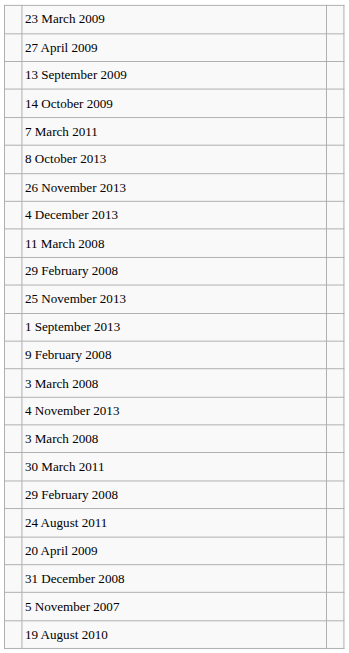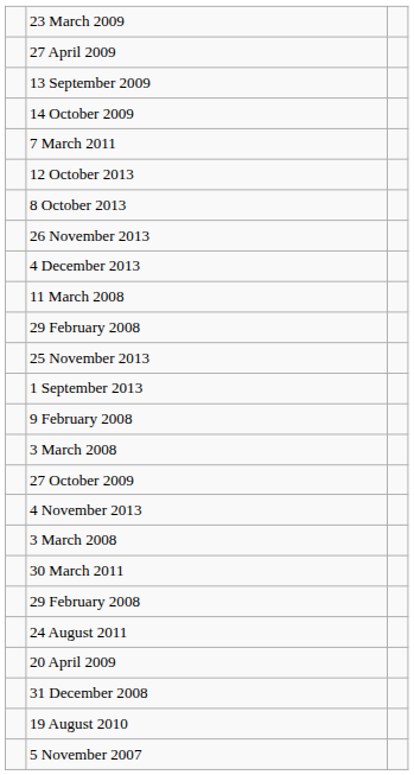 <table class="wikitable" style="font-size: 89%; float: left; width: 26em; margin-right: 1em; height: 700px">
 <tr>
 <td></td>
 <td>23 March 2009</td>
 <td></td>
 </tr>
 <tr>
 <td></td>
 <td>27 April 2009</td>
 <td></td>
 </tr>
 <tr>
 <td></td>
 <td>13 September 2009</td>
 <td></td>
 </tr>
 <tr>
 <td></td>
 <td>14 October 2009</td>
 <td></td>
 </tr>
 <tr>
 <td></td>
 <td>7 March 2011</td>
+<td></td>
+</tr>
+<tr>
+<td></td>
+<td>12 October 2013</td>
 <td></td>
 </tr>
 <tr>
 <td></td>
 <td>8 October 2013</td>
 <td></td>
 </tr>
 <tr>
 <td></td>
 <td>26 November 2013</td>
 <td></td>
 </tr>
 <tr>
 <td></td>
 <td>4 December 2013</td>
 <td></td>
 </tr>
 <tr>
 <td></td>
 <td>11 March 2008</td>
 <td></td>
 </tr>
 <tr>
 <td></td>
 <td>29 February 2008</td>
 <td></td>
 </tr>
 <tr>
 <td></td>
 <td>25 November 2013</td>
 <td></td>
 </tr>
 <tr>
 <td></td>
 <td>1 September 2013</td>
 <td></td>
 </tr>
 <tr>
 <td></td>
 <td>9 February 2008</td>
 <td></td>
 </tr>
 <tr>
 <td></td>
 <td>3 March 2008</td>
 <td></td>
 </tr>
 <tr>
 <td></td>
+<td>27 October 2009</td>
+<td></td>
+</tr>
+<tr>
+<td></td>
 <td>4 November 2013</td>
 <td></td>
 </tr>
 <tr>
 <td></td>
 <td>3 March 2008</td>
 <td></td>
 </tr>
 <tr>
 <td></td>
 <td>30 March 2011</td>
 <td></td>
 </tr>
 <tr>
 <td></td>
 <td>29 February 2008</td>
 <td></td>
 </tr>
 <tr>
 <td></td>
 <td>24 August 2011</td>
 <td></td>
 </tr>
 <tr>
 <td></td>
 <td>20 April 2009</td>
 <td></td>
 </tr>
 <tr>
 <td></td>
 <td>31 December 2008</td>
 <td></td>
 </tr>
 <tr>
 <td></td>
-<td>5 November 2007</td>
+<td>19 August 2010</td>
 <td></td>
 </tr>
 <tr>
 <td></td>
-<td>19 August 2010</td>
+<td>5 November 2007</td>
 <td></td>
 </tr>
 </table>
